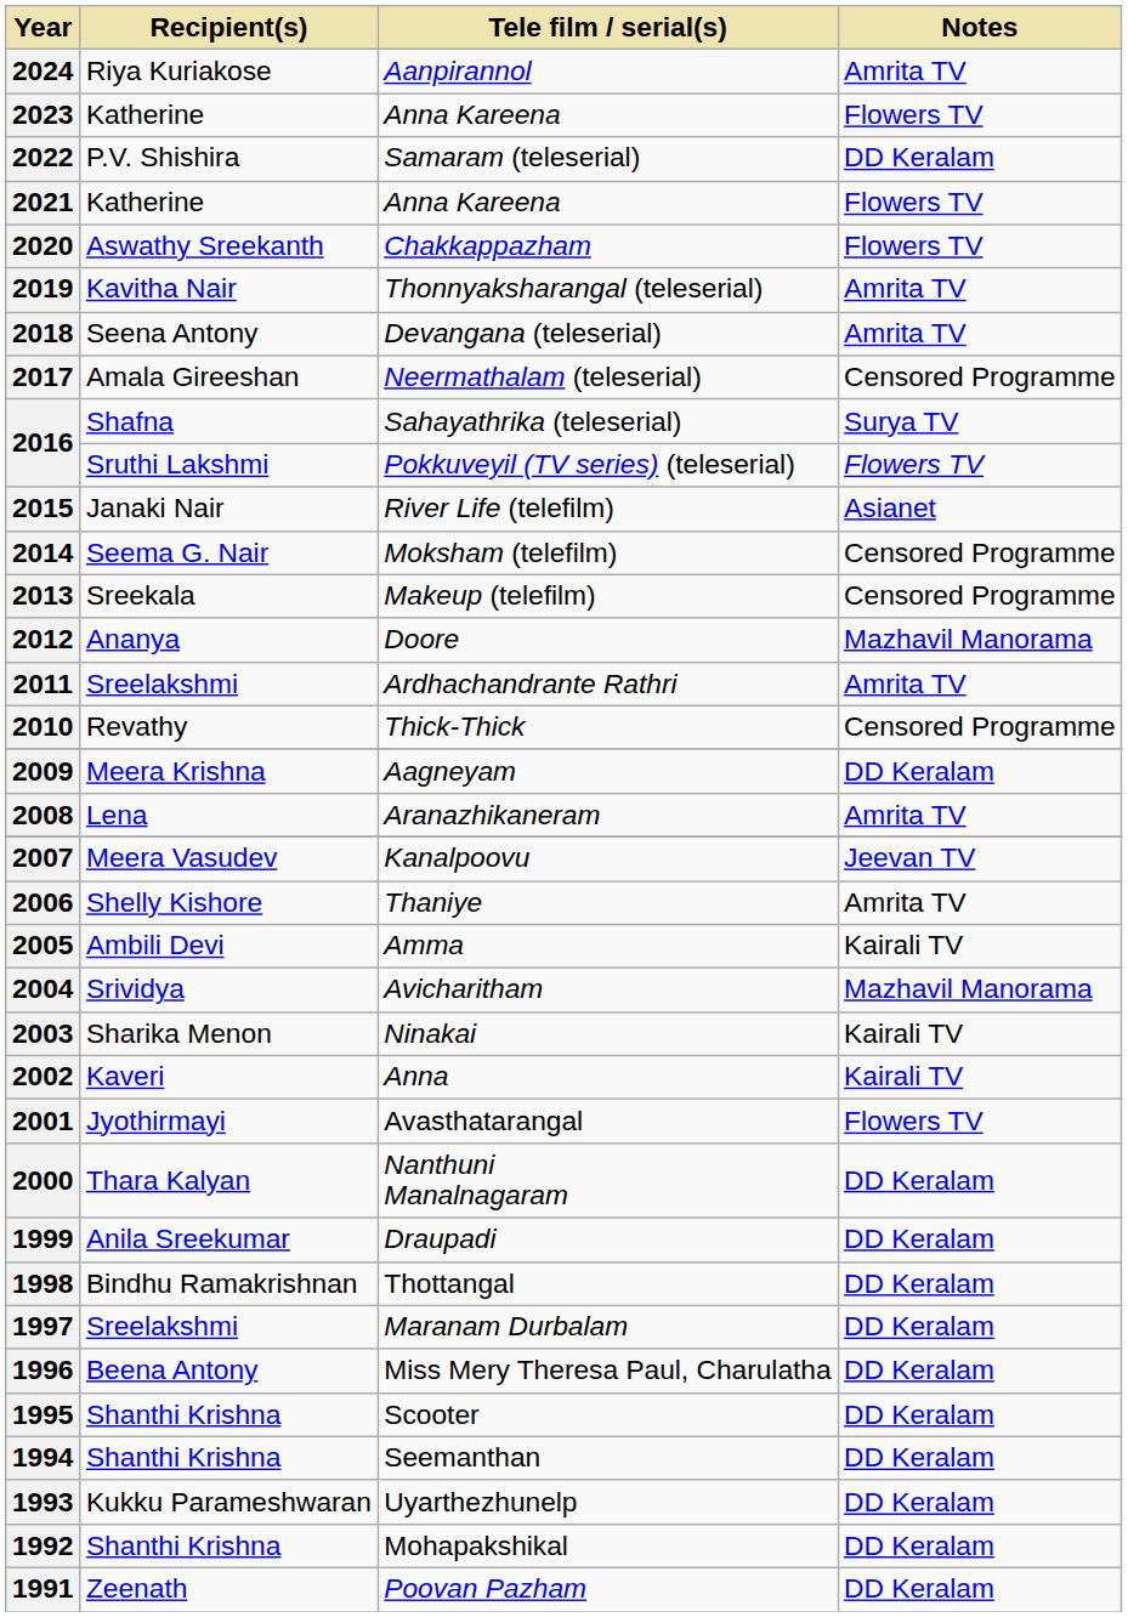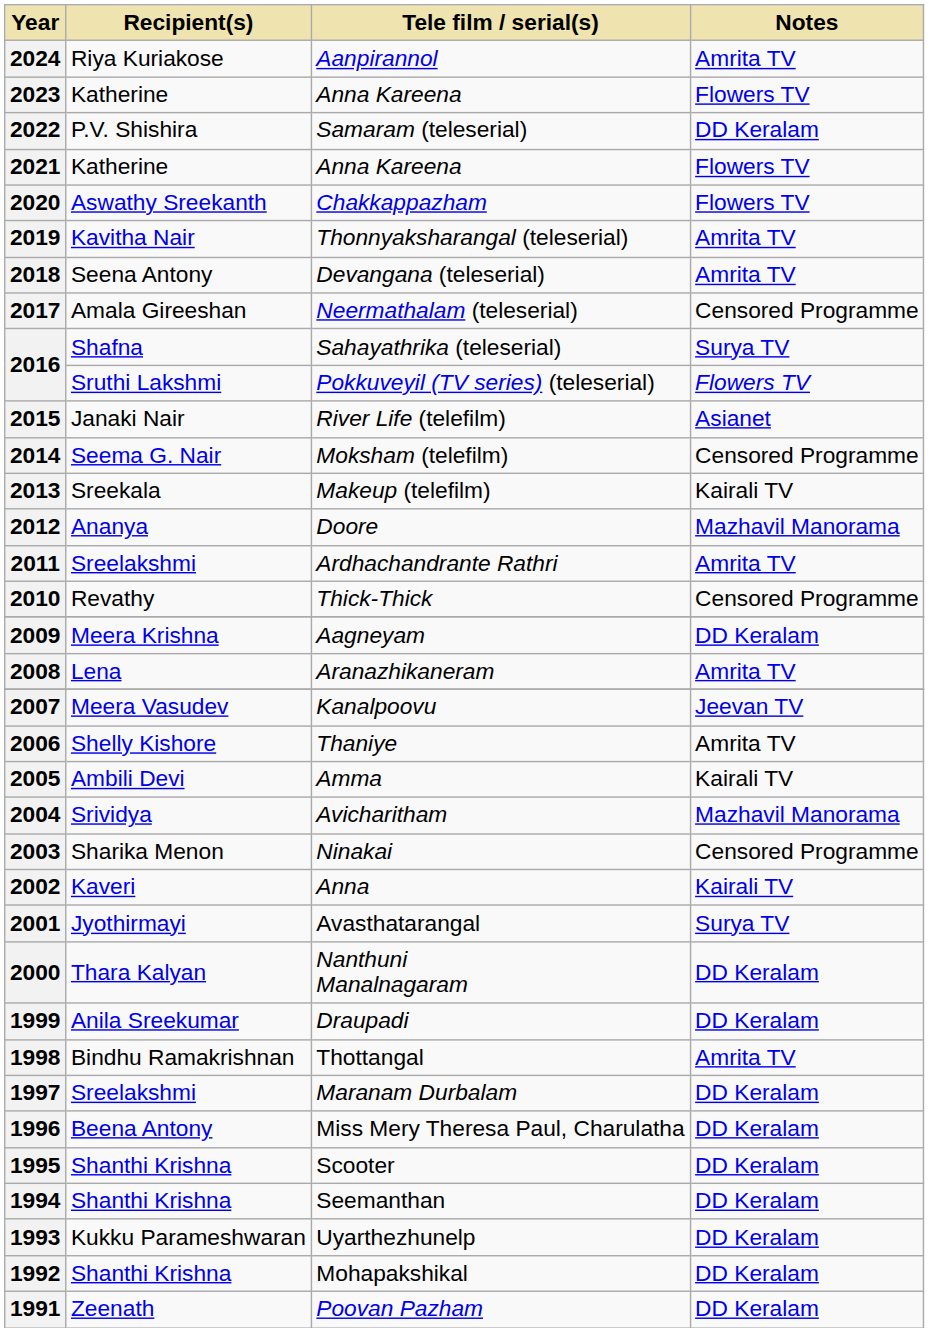 <table class="wikitable sortable plainrowheaders">
 <tr>
 <th scope="col" style="background-color:#EFE4B0;">Year</th>
 <th scope="col" style="background-color:#EFE4B0;">Recipient(s)</th>
 <th scope="col" style="background-color:#EFE4B0;">Tele film / serial(s)</th>
 <th scope="col" class="unsortable" style="background-color:#EFE4B0;">Notes</th>
 </tr>
 <tr>
 <th scope="row">2024</th>
 <td>Riya Kuriakose</td>
 <td><em><a href='#'>Aanpirannol</a></em></td>
 <td><a href='#'>Amrita TV</a></td>
 </tr>
 <tr>
 <th scope="row">2023</th>
 <td>Katherine</td>
 <td><em>Anna Kareena</em></td>
 <td><a href='#'>Flowers TV</a></td>
 </tr>
 <tr>
 <th scope="row">2022</th>
 <td>P.V. Shishira</td>
 <td><em>Samaram</em> (teleserial)</td>
 <td><a href='#'>DD Keralam</a></td>
 </tr>
 <tr>
 <th scope="row">2021</th>
 <td>Katherine</td>
 <td><em>Anna Kareena</em></td>
 <td><a href='#'>Flowers TV</a></td>
 </tr>
 <tr>
 <th scope="row">2020</th>
 <td><a href='#'>Aswathy Sreekanth</a></td>
 <td><em><a href='#'>Chakkappazham</a></em></td>
 <td><a href='#'>Flowers TV</a></td>
 </tr>
 <tr>
 <th scope="row">2019</th>
 <td><a href='#'>Kavitha Nair</a></td>
 <td><em>Thonnyaksharangal</em> (teleserial)</td>
 <td><a href='#'>Amrita TV</a></td>
 </tr>
 <tr>
 <th scope="row">2018</th>
 <td>Seena Antony</td>
 <td><em>Devangana</em> (teleserial)</td>
 <td><a href='#'>Amrita TV</a></td>
 </tr>
 <tr>
 <th scope="row">2017</th>
 <td>Amala Gireeshan</td>
 <td><em><a href='#'>Neermathalam</a></em> (teleserial)</td>
 <td>Censored Programme</td>
 </tr>
 <tr>
 <th scope="row" rowspan="2">2016</th>
 <td><a href='#'>Shafna</a></td>
 <td><em>Sahayathrika</em> (teleserial)</td>
 <td><a href='#'>Surya TV</a></td>
 </tr>
 <tr>
 <td><a href='#'>Sruthi Lakshmi</a></td>
 <td><em><a href='#'>Pokkuveyil (TV series)</a></em> (teleserial)</td>
 <td><em><a href='#'>Flowers TV</a></em></td>
 </tr>
 <tr>
 <th scope="row">2015</th>
 <td>Janaki Nair</td>
 <td><em>River Life</em> (telefilm)</td>
 <td><a href='#'>Asianet</a></td>
 </tr>
 <tr>
 <th scope="row">2014</th>
 <td><a href='#'>Seema G. Nair</a></td>
 <td><em>Moksham</em> (telefilm)</td>
 <td>Censored Programme</td>
 </tr>
 <tr>
 <th scope="row">2013</th>
 <td>Sreekala</td>
 <td><em>Makeup</em> (telefilm)</td>
-<td>Censored Programme</td>
+<td>Kairali TV</td>
 </tr>
 <tr>
 <th scope="row">2012</th>
 <td><a href='#'>Ananya</a></td>
 <td><em>Doore</em></td>
 <td><a href='#'>Mazhavil Manorama</a></td>
 </tr>
 <tr>
 <th scope="row">2011</th>
 <td><a href='#'>Sreelakshmi</a></td>
 <td><em>Ardhachandrante Rathri</em></td>
 <td><a href='#'>Amrita TV</a></td>
 </tr>
 <tr>
 <th scope="row">2010</th>
 <td>Revathy</td>
 <td><em>Thick-Thick</em></td>
 <td>Censored Programme</td>
 </tr>
 <tr>
 </tr>
 <tr>
 <th scope="row">2009</th>
 <td><a href='#'>Meera Krishna</a></td>
 <td><em>Aagneyam</em></td>
 <td><a href='#'>DD Keralam</a></td>
 </tr>
 <tr>
 <th scope="row">2008</th>
 <td><a href='#'>Lena</a></td>
 <td><em>Aranazhikaneram</em></td>
 <td><a href='#'>Amrita TV</a></td>
 </tr>
 <tr>
 </tr>
 <tr>
 <th scope="row">2007</th>
 <td><a href='#'>Meera Vasudev</a></td>
 <td><em>Kanalpoovu</em></td>
 <td><a href='#'>Jeevan TV</a></td>
 </tr>
 <tr>
 <th scope="row">2006</th>
 <td><a href='#'>Shelly Kishore</a></td>
 <td><em>Thaniye</em></td>
 <td>Amrita TV</td>
 </tr>
 <tr>
 <th scope="row">2005</th>
 <td><a href='#'>Ambili Devi</a></td>
 <td><em>Amma</em></td>
 <td>Kairali TV</td>
 </tr>
 <tr>
 <th scope="row">2004</th>
 <td><a href='#'>Srividya</a></td>
 <td><em>Avicharitham</em></td>
 <td><a href='#'>Mazhavil Manorama</a></td>
 </tr>
 <tr>
 <th scope="row">2003</th>
 <td>Sharika Menon</td>
 <td><em>Ninakai</em></td>
-<td>Kairali TV</td>
+<td>Censored Programme</td>
 </tr>
 <tr>
 <th scope="row">2002</th>
 <td><a href='#'>Kaveri</a></td>
 <td><em>Anna</em></td>
 <td><a href='#'>Kairali TV</a></td>
 </tr>
 <tr>
 <th scope="row">2001</th>
 <td><a href='#'>Jyothirmayi</a></td>
 <td>Avasthatarangal</td>
-<td><a href='#'>Flowers TV</a></td>
+<td><a href='#'>Surya TV</a></td>
 </tr>
 <tr>
 <th scope="row">2000</th>
 <td><a href='#'>Thara Kalyan</a></td>
 <td><em>Nanthuni</em><br><em>Manalnagaram</em></td>
 <td><a href='#'>DD Keralam</a></td>
 </tr>
 <tr>
 <th scope="row">1999</th>
 <td><a href='#'>Anila Sreekumar</a></td>
 <td><em>Draupadi</em></td>
 <td><a href='#'>DD Keralam</a></td>
 </tr>
 <tr>
 <th scope="row">1998</th>
 <td>Bindhu Ramakrishnan</td>
 <td>Thottangal</td>
-<td><a href='#'>DD Keralam</a></td>
+<td><a href='#'>Amrita TV</a></td>
 </tr>
 <tr>
 <th scope="row">1997</th>
 <td><a href='#'>Sreelakshmi</a></td>
 <td><em>Maranam Durbalam</em></td>
 <td><a href='#'>DD Keralam</a></td>
 </tr>
 <tr>
 <th scope="row">1996</th>
 <td><a href='#'>Beena Antony</a></td>
 <td>Miss Mery Theresa Paul, Charulatha</td>
 <td><a href='#'>DD Keralam</a></td>
 </tr>
 <tr>
 <th scope="row">1995</th>
 <td><a href='#'>Shanthi Krishna</a></td>
 <td>Scooter</td>
 <td><a href='#'>DD Keralam</a></td>
 </tr>
 <tr>
 <th scope="row">1994</th>
 <td><a href='#'>Shanthi Krishna</a></td>
 <td>Seemanthan</td>
 <td><a href='#'>DD Keralam</a></td>
 </tr>
 <tr>
 <th scope="row">1993</th>
 <td>Kukku Parameshwaran</td>
 <td>Uyarthezhunelp</td>
 <td><a href='#'>DD Keralam</a></td>
 </tr>
 <tr>
 <th scope="row">1992</th>
 <td><a href='#'>Shanthi Krishna</a></td>
 <td>Mohapakshikal</td>
 <td><a href='#'>DD Keralam</a></td>
 </tr>
 <tr>
 <th scope="row">1991</th>
 <td><a href='#'>Zeenath</a></td>
 <td><em><a href='#'>Poovan Pazham</a></em></td>
 <td><a href='#'>DD Keralam</a></td>
 </tr>
 </table>
